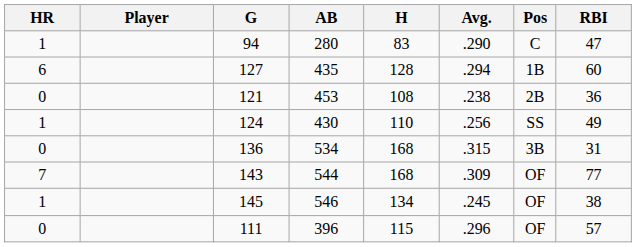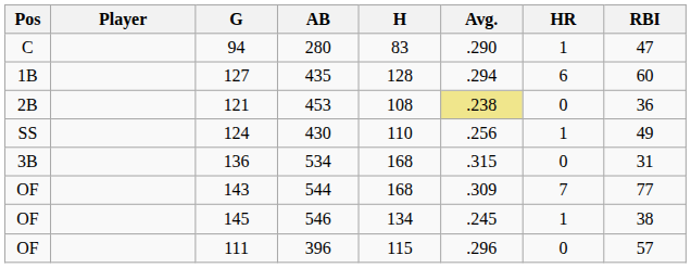 <table class="wikitable sortable" style="text-align:center; font-size: 95%;">
 <tr>
-<th bgcolor="#DDDDFF" width="9%">HR</th>
+<th bgcolor="#DDDDFF" width="5%">Pos</th>
 <th bgcolor="#DDDDFF" width="16%">Player</th>
 <th bgcolor="#DDDDFF" width="9%">G</th>
 <th bgcolor="#DDDDFF" width="9%">AB</th>
 <th bgcolor="#DDDDFF" width="9%">H</th>
 <th bgcolor="#DDDDFF" width="9%">Avg.</th>
-<th bgcolor="#DDDDFF" width="5%">Pos</th>
+<th bgcolor="#DDDDFF" width="9%">HR</th>
 <th bgcolor="#DDDDFF" width="9%">RBI</th>
 </tr>
 <tr>
-<td>1</td>
+<td>C</td>
 <td></td>
 <td>94</td>
 <td>280</td>
 <td>83</td>
 <td>.290</td>
-<td>C</td>
+<td>1</td>
 <td>47</td>
 </tr>
 <tr>
-<td>6</td>
+<td>1B</td>
 <td></td>
 <td>127</td>
 <td>435</td>
 <td>128</td>
 <td>.294</td>
-<td>1B</td>
+<td>6</td>
 <td>60</td>
 </tr>
 <tr>
-<td>0</td>
+<td>2B</td>
 <td></td>
 <td>121</td>
 <td>453</td>
 <td>108</td>
-<td>.238</td>
-<td>2B</td>
+<td style="background: khaki;">.238</td>
+<td>0</td>
 <td>36</td>
 </tr>
 <tr>
-<td>1</td>
+<td>SS</td>
 <td></td>
 <td>124</td>
 <td>430</td>
 <td>110</td>
 <td>.256</td>
-<td>SS</td>
+<td>1</td>
 <td>49</td>
 </tr>
 <tr>
-<td>0</td>
+<td>3B</td>
 <td></td>
 <td>136</td>
 <td>534</td>
 <td>168</td>
 <td>.315</td>
-<td>3B</td>
+<td>0</td>
 <td>31</td>
 </tr>
 <tr>
-<td>7</td>
+<td>OF</td>
 <td></td>
 <td>143</td>
 <td>544</td>
 <td>168</td>
 <td>.309</td>
-<td>OF</td>
+<td>7</td>
 <td>77</td>
 </tr>
 <tr>
-<td>1</td>
+<td>OF</td>
 <td></td>
 <td>145</td>
 <td>546</td>
 <td>134</td>
 <td>.245</td>
-<td>OF</td>
+<td>1</td>
 <td>38</td>
 </tr>
 <tr>
-<td>0</td>
+<td>OF</td>
 <td></td>
 <td>111</td>
 <td>396</td>
 <td>115</td>
 <td>.296</td>
-<td>OF</td>
+<td>0</td>
 <td>57</td>
 </tr>
 </table>
